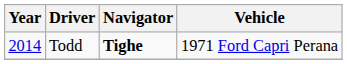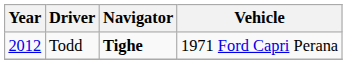 <table class="wikitable sortable" style="font-size: 90%;">
 <tr>
 <th>Year</th>
 <th>Driver</th>
 <th>Navigator</th>
 <th>Vehicle</th>
 </tr>
 <tr>
-<td><a href='#'>2014</a></td>
+<td><a href='#'>2012</a></td>
 <td> Todd</td>
 <td><strong> Tighe</strong></td>
 <td>1971 <a href='#'>Ford Capri</a> Perana</td>
 </tr>
 <tr>
 </tr>
 </table>
